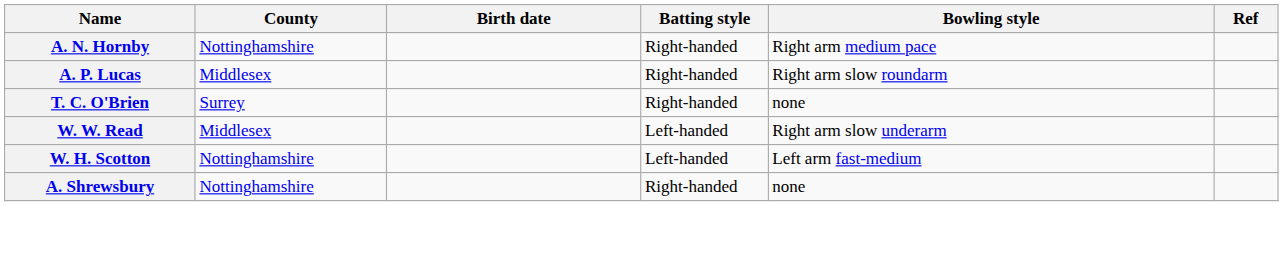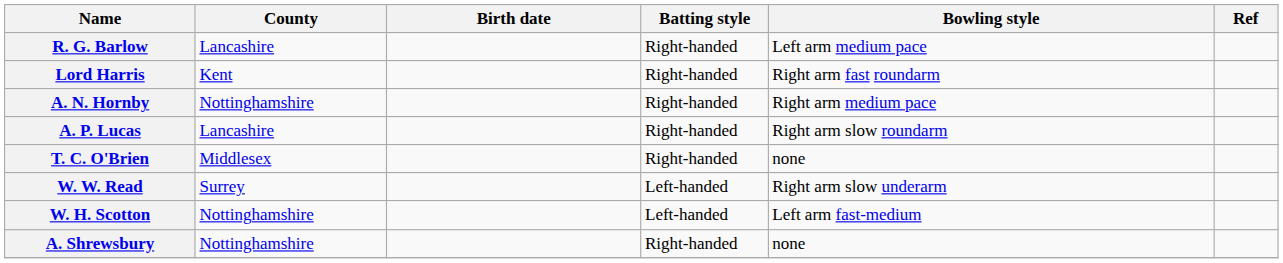 <table class="wikitable plainrowheaders" style="font-size:95%; width:90%;">
 <tr>
 <th scope="col" width="15%">Name</th>
 <th scope="col" width="15%">County</th>
 <th scope="col" width="20%">Birth date</th>
 <th scope="col" width="10%">Batting style</th>
 <th scope="col" width="35%">Bowling style</th>
 <th scope="col" width="5%">Ref</th>
+</tr>
+<tr>
+<th scope="row"><a href='#'>R. G. Barlow</a></th>
+<td><a href='#'>Lancashire</a></td>
+<td></td>
+<td>Right-handed</td>
+<td>Left arm <a href='#'>medium pace</a></td>
+<td></td>
+</tr>
+<tr>
+<th scope="row"><a href='#'>Lord Harris</a></th>
+<td><a href='#'>Kent</a></td>
+<td></td>
+<td>Right-handed</td>
+<td>Right arm <a href='#'>fast</a> <a href='#'>roundarm</a></td>
+<td></td>
 </tr>
 <tr>
 <th scope="row"><a href='#'>A. N. Hornby</a></th>
 <td><a href='#'>Nottinghamshire</a></td>
 <td></td>
 <td>Right-handed</td>
 <td>Right arm <a href='#'>medium pace</a></td>
 <td></td>
 </tr>
 <tr>
 <th scope="row"><a href='#'>A. P. Lucas</a></th>
-<td><a href='#'>Middlesex</a></td>
+<td><a href='#'>Lancashire</a></td>
 <td></td>
 <td>Right-handed</td>
 <td>Right arm slow <a href='#'>roundarm</a></td>
 <td></td>
 </tr>
 <tr>
 <th scope="row"><a href='#'>T. C. O'Brien</a></th>
-<td><a href='#'>Surrey</a></td>
+<td><a href='#'>Middlesex</a></td>
 <td></td>
 <td>Right-handed</td>
 <td>none</td>
 <td></td>
 </tr>
 <tr>
 <th scope="row"><a href='#'>W. W. Read</a></th>
-<td><a href='#'>Middlesex</a></td>
+<td><a href='#'>Surrey</a></td>
 <td></td>
 <td>Left-handed</td>
 <td>Right arm slow <a href='#'>underarm</a></td>
 <td></td>
 </tr>
 <tr>
 <th scope="row"><a href='#'>W. H. Scotton</a></th>
 <td><a href='#'>Nottinghamshire</a></td>
 <td></td>
 <td>Left-handed</td>
 <td>Left arm <a href='#'>fast-medium</a></td>
 <td></td>
 </tr>
 <tr>
 <th scope="row"><a href='#'>A. Shrewsbury</a></th>
 <td><a href='#'>Nottinghamshire</a></td>
 <td></td>
 <td>Right-handed</td>
 <td>none</td>
 <td></td>
 </tr>
 <tr>
 </tr>
 </table>
